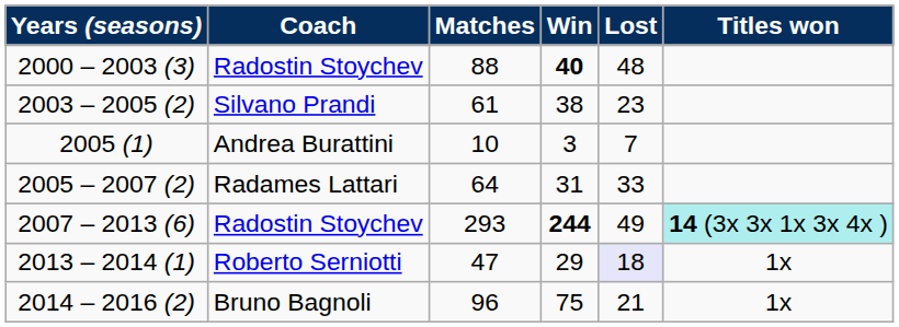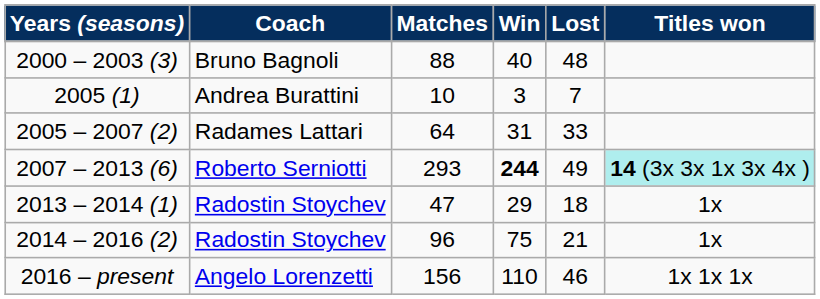 <table class="wikitable" style="margin-left: auto; margin-right: auto; font-size: 90%; ">
 <tr align=center>
 <th style="color:white; background:#052E5D">Years <em>(seasons)</em></th>
 <th style="color:white; background:#052E5D">Coach</th>
 <th style="color:white; background:#052E5D">Matches</th>
 <th style="color:white; background:#052E5D">Win</th>
 <th style="color:white; background:#052E5D">Lost</th>
 <th style="color:white; background:#052E5D">Titles won</th>
 </tr>
 <tr>
 </tr>
 <tr align=center>
 <td>2000 – 2003 <em>(3)</em></td>
-<td align=left> <a href='#'>Radostin Stoychev</a></td>
+<td align=left> Bruno Bagnoli</td>
 <td>88</td>
-<td><strong>40</strong></td>
+<td>40</td>
 <td>48</td>
-<td></td>
-</tr>
-<tr align=center>
-<td>2003 – 2005 <em>(2)</em></td>
-<td align=left> <a href='#'>Silvano Prandi</a></td>
-<td>61</td>
-<td>38</td>
-<td>23</td>
 <td></td>
 </tr>
 <tr align=center>
 <td>2005 <em>(1)</em></td>
 <td align=left> Andrea Burattini</td>
 <td>10</td>
 <td>3</td>
 <td>7</td>
 <td></td>
 </tr>
 <tr align=center>
 <td>2005 – 2007 <em>(2)</em></td>
 <td align=left> Radames Lattari</td>
 <td>64</td>
 <td>31</td>
 <td>33</td>
 <td></td>
 </tr>
 <tr align=center>
 <td>2007 – 2013 <em>(6)</em></td>
-<td align=left> <a href='#'>Radostin Stoychev</a></td>
+<td align=left> <a href='#'>Roberto Serniotti</a></td>
 <td>293</td>
 <td><strong>244</strong></td>
 <td>49</td>
 <td style="background: paleturquoise;"><strong>14</strong> (3x  3x  1x  3x  4x )</td>
 </tr>
 <tr align=center>
 <td>2013 – 2014 <em>(1)</em></td>
-<td align=left> <a href='#'>Roberto Serniotti</a></td>
+<td align=left> <a href='#'>Radostin Stoychev</a></td>
 <td>47</td>
 <td>29</td>
-<td style="background: lavender;">18</td>
+<td>18</td>
 <td>1x </td>
 </tr>
 <tr align=center>
 <td>2014 – 2016 <em>(2)</em> </td>
-<td align=left> Bruno Bagnoli</td>
+<td align=left> <a href='#'>Radostin Stoychev</a></td>
 <td>96</td>
 <td>75</td>
 <td>21</td>
 <td>1x </td>
 </tr>
+<tr align=center>
+<td>2016 – <em>present</em></td>
+<td align=left> <a href='#'>Angelo Lorenzetti</a></td>
+<td>156</td>
+<td>110</td>
+<td>46</td>
+<td>1x  1x  1x </td>
+</tr>
 </table>
